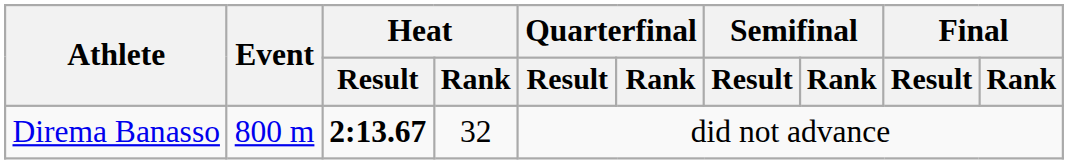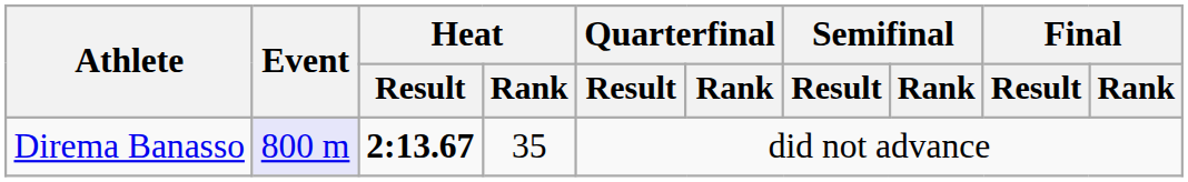 <table class="wikitable" style="font-size:90%;">
 <tr>
 <th rowspan="2">Athlete</th>
 <th rowspan="2">Event</th>
 <th colspan="2">Heat</th>
 <th colspan="2">Quarterfinal</th>
 <th colspan="2">Semifinal</th>
 <th colspan="2">Final</th>
 </tr>
 <tr style="font-size:95%">
 <th>Result</th>
 <th>Rank</th>
 <th>Result</th>
 <th>Rank</th>
 <th>Result</th>
 <th>Rank</th>
 <th>Result</th>
 <th>Rank</th>
 </tr>
 <tr align=center>
 <td align=left><a href='#'>Direma Banasso</a></td>
-<td align=left><a href='#'>800 m</a></td>
+<td align=left style="background: lavender;"><a href='#'>800 m</a></td>
 <td><strong>2:13.67</strong></td>
-<td>32</td>
+<td>35</td>
 <td colspan=6>did not advance</td>
 </tr>
 </table>
